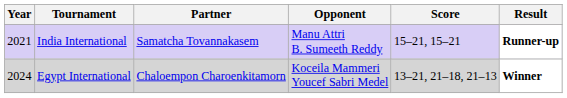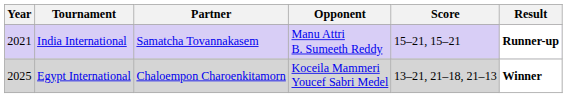 <table class="sortable wikitable" style="font-size: 90%;">
 <tr>
 <th>Year</th>
 <th>Tournament</th>
 <th>Partner</th>
 <th>Opponent</th>
 <th>Score</th>
 <th>Result</th>
 </tr>
 <tr style="background:#D8CEF6">
 <td align="center">2021</td>
 <td align="left"><a href='#'>India International</a></td>
 <td align="left"> <a href='#'>Samatcha Tovannakasem</a></td>
 <td align="left"> <a href='#'>Manu Attri</a> <br>  <a href='#'>B. Sumeeth Reddy</a></td>
 <td align="left">15–21, 15–21</td>
 <td style="text-align:left; background:white"> <strong>Runner-up</strong></td>
 </tr>
 <tr style="background:#D5D5D5">
-<td align="center">2024</td>
+<td align="center">2025</td>
 <td align="left"><a href='#'>Egypt International</a></td>
 <td align="left"> <a href='#'>Chaloempon Charoenkitamorn</a></td>
 <td align="left"> <a href='#'>Koceila Mammeri</a> <br>  <a href='#'>Youcef Sabri Medel</a></td>
 <td align="left">13–21, 21–18, 21–13</td>
 <td style="text-align:left; background:white"> <strong>Winner</strong></td>
 </tr>
 </table>
